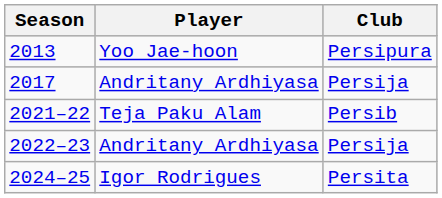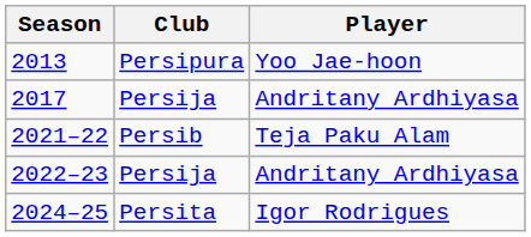 <table class="wikitable sortable">
 <tr>
 <th scope="col">Season</th>
+<th scope="col">Club</th>
 <th scope="col">Player</th>
-<th scope="col">Club</th>
 </tr>
 <tr>
 <td><a href='#'>2013</a></td>
+<td><a href='#'>Persipura</a></td>
 <td> <a href='#'>Yoo Jae-hoon</a></td>
-<td><a href='#'>Persipura</a></td>
 </tr>
 <tr>
 <td><a href='#'>2017</a></td>
+<td><a href='#'>Persija</a></td>
 <td> <a href='#'>Andritany Ardhiyasa</a></td>
-<td><a href='#'>Persija</a></td>
 </tr>
 <tr>
 <td><a href='#'>2021–22</a></td>
+<td><a href='#'>Persib</a></td>
 <td> <a href='#'>Teja Paku Alam</a></td>
-<td><a href='#'>Persib</a></td>
 </tr>
 <tr>
 <td><a href='#'>2022–23</a></td>
+<td><a href='#'>Persija</a></td>
 <td> <a href='#'>Andritany Ardhiyasa</a></td>
-<td><a href='#'>Persija</a></td>
 </tr>
 <tr>
 <td><a href='#'>2024–25</a></td>
+<td><a href='#'>Persita</a></td>
 <td> <a href='#'>Igor Rodrigues</a></td>
-<td><a href='#'>Persita</a></td>
 </tr>
 </table>
